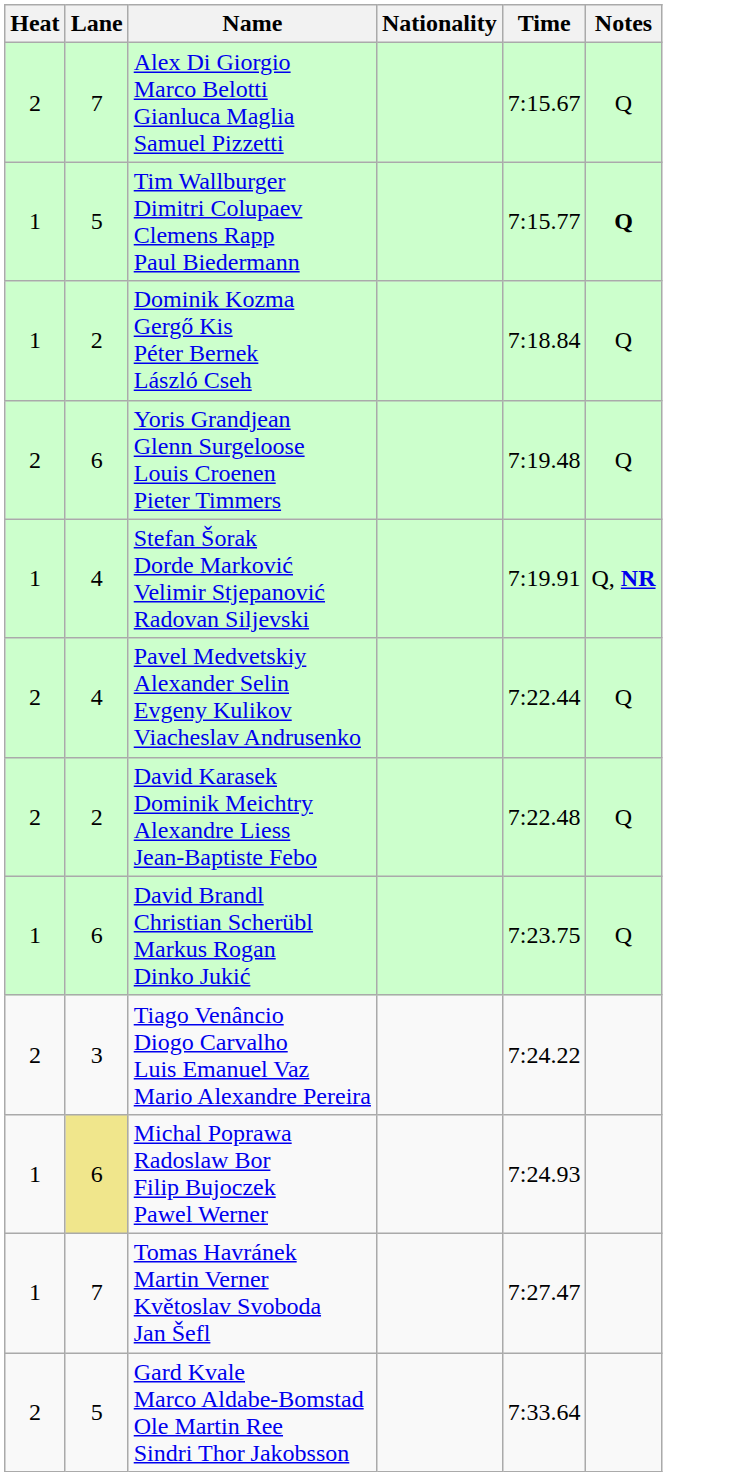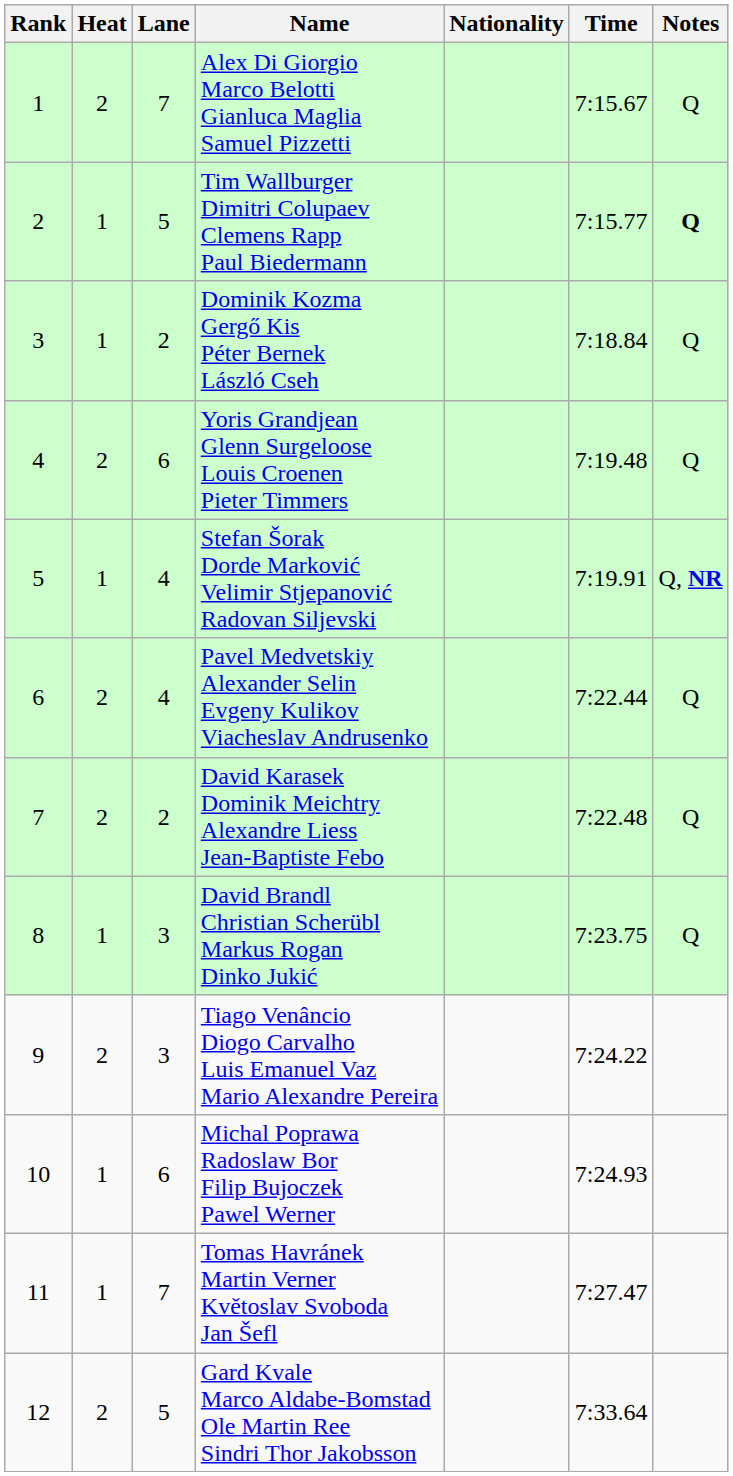 <table class="wikitable sortable" style="text-align:center">
 <tr>
+<th>Rank</th>
 <th>Heat</th>
 <th>Lane</th>
 <th>Name</th>
 <th>Nationality</th>
 <th>Time</th>
 <th>Notes</th>
 </tr>
 <tr bgcolor=ccffcc>
+<td>1</td>
 <td>2</td>
 <td>7</td>
 <td align=left><a href='#'>Alex Di Giorgio</a><br><a href='#'>Marco Belotti</a><br><a href='#'>Gianluca Maglia</a><br><a href='#'>Samuel Pizzetti</a></td>
 <td align=left></td>
 <td>7:15.67</td>
 <td>Q</td>
 </tr>
 <tr bgcolor=ccffcc>
+<td>2</td>
 <td>1</td>
 <td>5</td>
 <td align=left><a href='#'>Tim Wallburger</a><br><a href='#'>Dimitri Colupaev</a><br><a href='#'>Clemens Rapp</a><br><a href='#'>Paul Biedermann</a></td>
 <td align=left></td>
 <td>7:15.77</td>
 <td><strong>Q</strong></td>
 </tr>
 <tr bgcolor=ccffcc>
+<td>3</td>
 <td>1</td>
 <td>2</td>
 <td align=left><a href='#'>Dominik Kozma</a><br><a href='#'>Gergő Kis</a><br><a href='#'>Péter Bernek</a><br><a href='#'>László Cseh</a></td>
 <td align=left></td>
 <td>7:18.84</td>
 <td>Q</td>
 </tr>
 <tr bgcolor=ccffcc>
+<td>4</td>
 <td>2</td>
 <td>6</td>
 <td align=left><a href='#'>Yoris Grandjean</a><br><a href='#'>Glenn Surgeloose</a><br><a href='#'>Louis Croenen</a><br><a href='#'>Pieter Timmers</a></td>
 <td align=left></td>
 <td>7:19.48</td>
 <td>Q</td>
 </tr>
 <tr bgcolor=ccffcc>
+<td>5</td>
 <td>1</td>
 <td>4</td>
 <td align=left><a href='#'>Stefan Šorak</a><br><a href='#'>Dorde Marković</a><br><a href='#'>Velimir Stjepanović</a><br><a href='#'>Radovan Siljevski</a></td>
 <td align=left></td>
 <td>7:19.91</td>
 <td>Q, <strong><a href='#'>NR</a></strong></td>
 </tr>
 <tr bgcolor=ccffcc>
+<td>6</td>
 <td>2</td>
 <td>4</td>
 <td align=left><a href='#'>Pavel Medvetskiy</a><br><a href='#'>Alexander Selin</a><br><a href='#'>Evgeny Kulikov</a><br><a href='#'>Viacheslav Andrusenko</a></td>
 <td align=left></td>
 <td>7:22.44</td>
 <td>Q</td>
 </tr>
 <tr bgcolor=ccffcc>
+<td>7</td>
 <td>2</td>
 <td>2</td>
 <td align=left><a href='#'>David Karasek</a><br><a href='#'>Dominik Meichtry</a><br><a href='#'>Alexandre Liess</a><br><a href='#'>Jean-Baptiste Febo</a></td>
 <td align=left></td>
 <td>7:22.48</td>
 <td>Q</td>
 </tr>
 <tr bgcolor=ccffcc>
+<td>8</td>
 <td>1</td>
-<td>6</td>
+<td>3</td>
 <td align=left><a href='#'>David Brandl</a><br><a href='#'>Christian Scherübl</a><br><a href='#'>Markus Rogan</a><br><a href='#'>Dinko Jukić</a></td>
 <td align=left></td>
 <td>7:23.75</td>
 <td>Q</td>
 </tr>
 <tr>
+<td>9</td>
 <td>2</td>
 <td>3</td>
 <td align=left><a href='#'>Tiago Venâncio</a><br><a href='#'>Diogo Carvalho</a><br><a href='#'>Luis Emanuel Vaz</a><br><a href='#'>Mario Alexandre Pereira</a></td>
 <td align=left></td>
 <td>7:24.22</td>
 <td></td>
 </tr>
 <tr>
+<td>10</td>
 <td>1</td>
-<td style="background: khaki;">6</td>
+<td>6</td>
 <td align=left><a href='#'>Michal Poprawa</a><br><a href='#'>Radoslaw Bor</a><br><a href='#'>Filip Bujoczek</a><br><a href='#'>Pawel Werner</a></td>
 <td align=left></td>
 <td>7:24.93</td>
 <td></td>
 </tr>
 <tr>
+<td>11</td>
 <td>1</td>
 <td>7</td>
 <td align=left><a href='#'>Tomas Havránek</a><br><a href='#'>Martin Verner</a><br><a href='#'>Květoslav Svoboda</a><br><a href='#'>Jan Šefl</a></td>
 <td align=left></td>
 <td>7:27.47</td>
 <td></td>
 </tr>
 <tr>
+<td>12</td>
 <td>2</td>
 <td>5</td>
 <td align=left><a href='#'>Gard Kvale</a><br><a href='#'>Marco Aldabe-Bomstad</a><br><a href='#'>Ole Martin Ree</a><br><a href='#'>Sindri Thor Jakobsson</a></td>
 <td align=left></td>
 <td>7:33.64</td>
 <td></td>
 </tr>
 </table>
